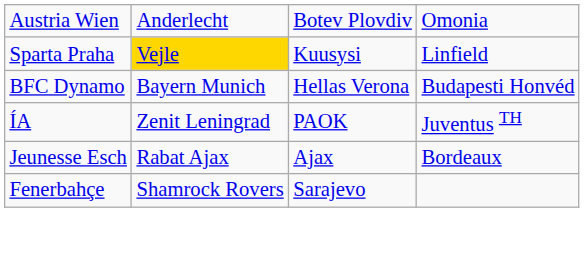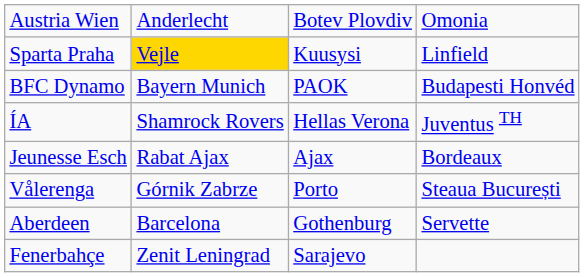 <table class="wikitable">
 <tr>
 <td> <a href='#'>Austria Wien</a> </td>
 <td> <a href='#'>Anderlecht</a> </td>
 <td> <a href='#'>Botev Plovdiv</a> </td>
 <td> <a href='#'>Omonia</a> </td>
 </tr>
 <tr>
 <td> <a href='#'>Sparta Praha</a> </td>
 <td style="background: gold;"> <a href='#'>Vejle</a> </td>
 <td> <a href='#'>Kuusysi</a> </td>
 <td> <a href='#'>Linfield</a> </td>
 </tr>
 <tr>
 <td> <a href='#'>BFC Dynamo</a> </td>
 <td> <a href='#'>Bayern Munich</a> </td>
-<td> <a href='#'>Hellas Verona</a> </td>
+<td> <a href='#'>PAOK</a> </td>
 <td> <a href='#'>Budapesti Honvéd</a> </td>
 </tr>
 <tr>
 <td> <a href='#'>ÍA</a> </td>
-<td> <a href='#'>Zenit Leningrad</a> </td>
-<td> <a href='#'>PAOK</a> </td>
+<td> <a href='#'>Shamrock Rovers</a> </td>
+<td> <a href='#'>Hellas Verona</a> </td>
 <td> <a href='#'>Juventus</a> <sup><a href='#'>TH</a></sup></td>
 </tr>
 <tr>
 <td> <a href='#'>Jeunesse Esch</a> </td>
 <td> <a href='#'>Rabat Ajax</a> </td>
 <td> <a href='#'>Ajax</a> </td>
 <td> <a href='#'>Bordeaux</a> </td>
 </tr>
 <tr>
+<td> <a href='#'>Vålerenga</a> </td>
+<td> <a href='#'>Górnik Zabrze</a> </td>
+<td> <a href='#'>Porto</a> </td>
+<td> <a href='#'>Steaua București</a> </td>
+</tr>
+<tr>
+<td> <a href='#'>Aberdeen</a> </td>
+<td> <a href='#'>Barcelona</a> </td>
+<td> <a href='#'>Gothenburg</a> </td>
+<td> <a href='#'>Servette</a> </td>
+</tr>
+<tr>
 <td> <a href='#'>Fenerbahçe</a> </td>
-<td> <a href='#'>Shamrock Rovers</a> </td>
+<td> <a href='#'>Zenit Leningrad</a> </td>
 <td> <a href='#'>Sarajevo</a> </td>
 </tr>
 </table>
